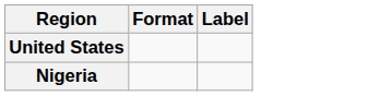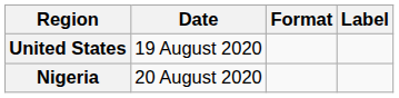 <table class="wikitable plainrowheaders">
 <tr>
 <th scope="col">Region</th>
+<th scope="col">Date</th>
 <th scope="col">Format</th>
 <th scope="col">Label</th>
 </tr>
 <tr>
 <th scope="row">United States</th>
+<td>19 August 2020</td>
 <td></td>
 <td></td>
 </tr>
 <tr>
 <th scope="row">Nigeria</th>
+<td>20 August 2020</td>
 <td></td>
 <td></td>
 </tr>
 </table>
